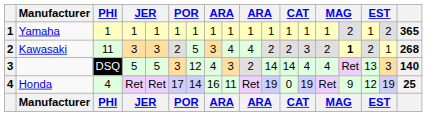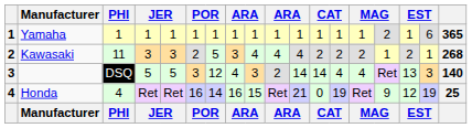 <table class="wikitable" style="font-size:85%; text-align:center;">
 <tr>
 <th></th>
 <th>Manufacturer</th>
 <th><a href='#'>PHI</a><br></th>
 <th colspan=2><a href='#'>JER</a><br></th>
 <th colspan=2><a href='#'>POR</a><br></th>
 <th colspan=2><a href='#'>ARA</a><br></th>
 <th colspan=2><a href='#'>ARA</a><br></th>
 <th colspan=2><a href='#'>CAT</a><br></th>
 <th colspan=2><a href='#'>MAG</a><br></th>
 <th colspan=2><a href='#'>EST</a><br></th>
 <th></th>
 </tr>
 <tr>
 <th>1</th>
 <td align=left> <a href='#'>Yamaha</a></td>
 <td style="background:#ffffbf;">1</td>
 <td style="background:#ffffbf;">1</td>
 <td style="background:#ffffbf;">1</td>
 <td style="background:#ffffbf;">1</td>
 <td style="background:#ffffbf;">1</td>
 <td style="background:#ffffbf;">1</td>
 <td style="background:#ffffbf;">1</td>
 <td style="background:#ffffbf;">1</td>
 <td style="background:#ffffbf;">1</td>
 <td style="background:#ffffbf;">1</td>
 <td style="background:#ffffbf;">1</td>
 <td style="background:#ffffbf;">1</td>
 <td style="background:#dfdfdf;">2</td>
 <td style="background:#ffffbf;">1</td>
-<td style="background:#dfdfdf;">2</td>
+<td style="background:#dfdfdf;">6</td>
 <th>365</th>
 </tr>
 <tr>
 <th>2</th>
 <td align=left> <a href='#'>Kawasaki</a></td>
 <td style="background:#dfffdf;">11</td>
 <td style="background:#ffdf9f;">3</td>
 <td style="background:#ffdf9f;">3</td>
 <td style="background:#dfdfdf;">2</td>
 <td style="background:#dfffdf;">5</td>
 <td style="background:#ffdf9f;">3</td>
 <td style="background:#dfffdf;">4</td>
 <td style="background:#dfffdf;">4</td>
+<td style="background:#dfdfdf;">4</td>
 <td style="background:#dfdfdf;">2</td>
 <td style="background:#dfdfdf;">2</td>
-<td style="background:#dfdfdf;">3</td>
 <td style="background:#dfdfdf;">2</td>
-<td style="background:#ffffbf;"><strong>1</strong></td>
+<td style="background:#ffffbf;">1</td>
 <td style="background:#dfdfdf;">2</td>
 <td style="background:#ffffbf;">1</td>
 <th>268</th>
 </tr>
 <tr>
 <th>3</th>
 <td align=left></td>
 <td style="background:#000000;color:#ffffff">DSQ</td>
 <td style="background:#dfffdf;">5</td>
 <td style="background:#dfffdf;">5</td>
 <td style="background:#ffdf9f;">3</td>
 <td style="background:#dfffdf;">12</td>
 <td style="background:#dfffdf;">4</td>
 <td style="background:#ffdf9f;">3</td>
 <td style="background:#dfdfdf;">2</td>
 <td style="background:#dfffdf;">14</td>
 <td style="background:#dfffdf;">14</td>
 <td style="background:#dfffdf;">4</td>
 <td style="background:#dfffdf;">4</td>
 <td style="background:#efcfff;">Ret</td>
 <td style="background:#dfffdf;">13</td>
 <td style="background:#ffdf9f;">3</td>
 <th>140</th>
 </tr>
 <tr>
 <th>4</th>
 <td align=left> <a href='#'>Honda</a></td>
 <td style="background:#dfffdf;">4</td>
 <td style="background:#efcfff;">Ret</td>
 <td style="background:#efcfff;">Ret</td>
-<td style="background:#cfcfff;">17</td>
+<td style="background:#cfcfff;">16</td>
 <td style="background:#cfcfff;">14</td>
 <td style="background:#dfffdf;">16</td>
-<td style="background:#dfffdf;">11</td>
+<td style="background:#dfffdf;">15</td>
 <td style="background:#efcfff;">Ret</td>
-<td style="background:#cfcfff;">19</td>
+<td style="background:#cfcfff;">21</td>
 <td style="background:#dfffdf;">0</td>
 <td style="background:#cfcfff;">19</td>
 <td style="background:#efcfff;">Ret</td>
 <td style="background:#dfffdf;">9</td>
 <td style="background:#dfffdf;">12</td>
 <td style="background:#cfcfff;">19</td>
 <th>25</th>
 </tr>
 <tr>
 <th></th>
 <th>Manufacturer</th>
 <th><a href='#'>PHI</a><br></th>
 <th colspan=2><a href='#'>JER</a><br></th>
 <th colspan=2><a href='#'>POR</a><br></th>
 <th colspan=2><a href='#'>ARA</a><br></th>
 <th colspan=2><a href='#'>ARA</a><br></th>
 <th colspan=2><a href='#'>CAT</a><br></th>
 <th colspan=2><a href='#'>MAG</a><br></th>
 <th colspan=2><a href='#'>EST</a><br></th>
 <th></th>
 </tr>
 </table>
